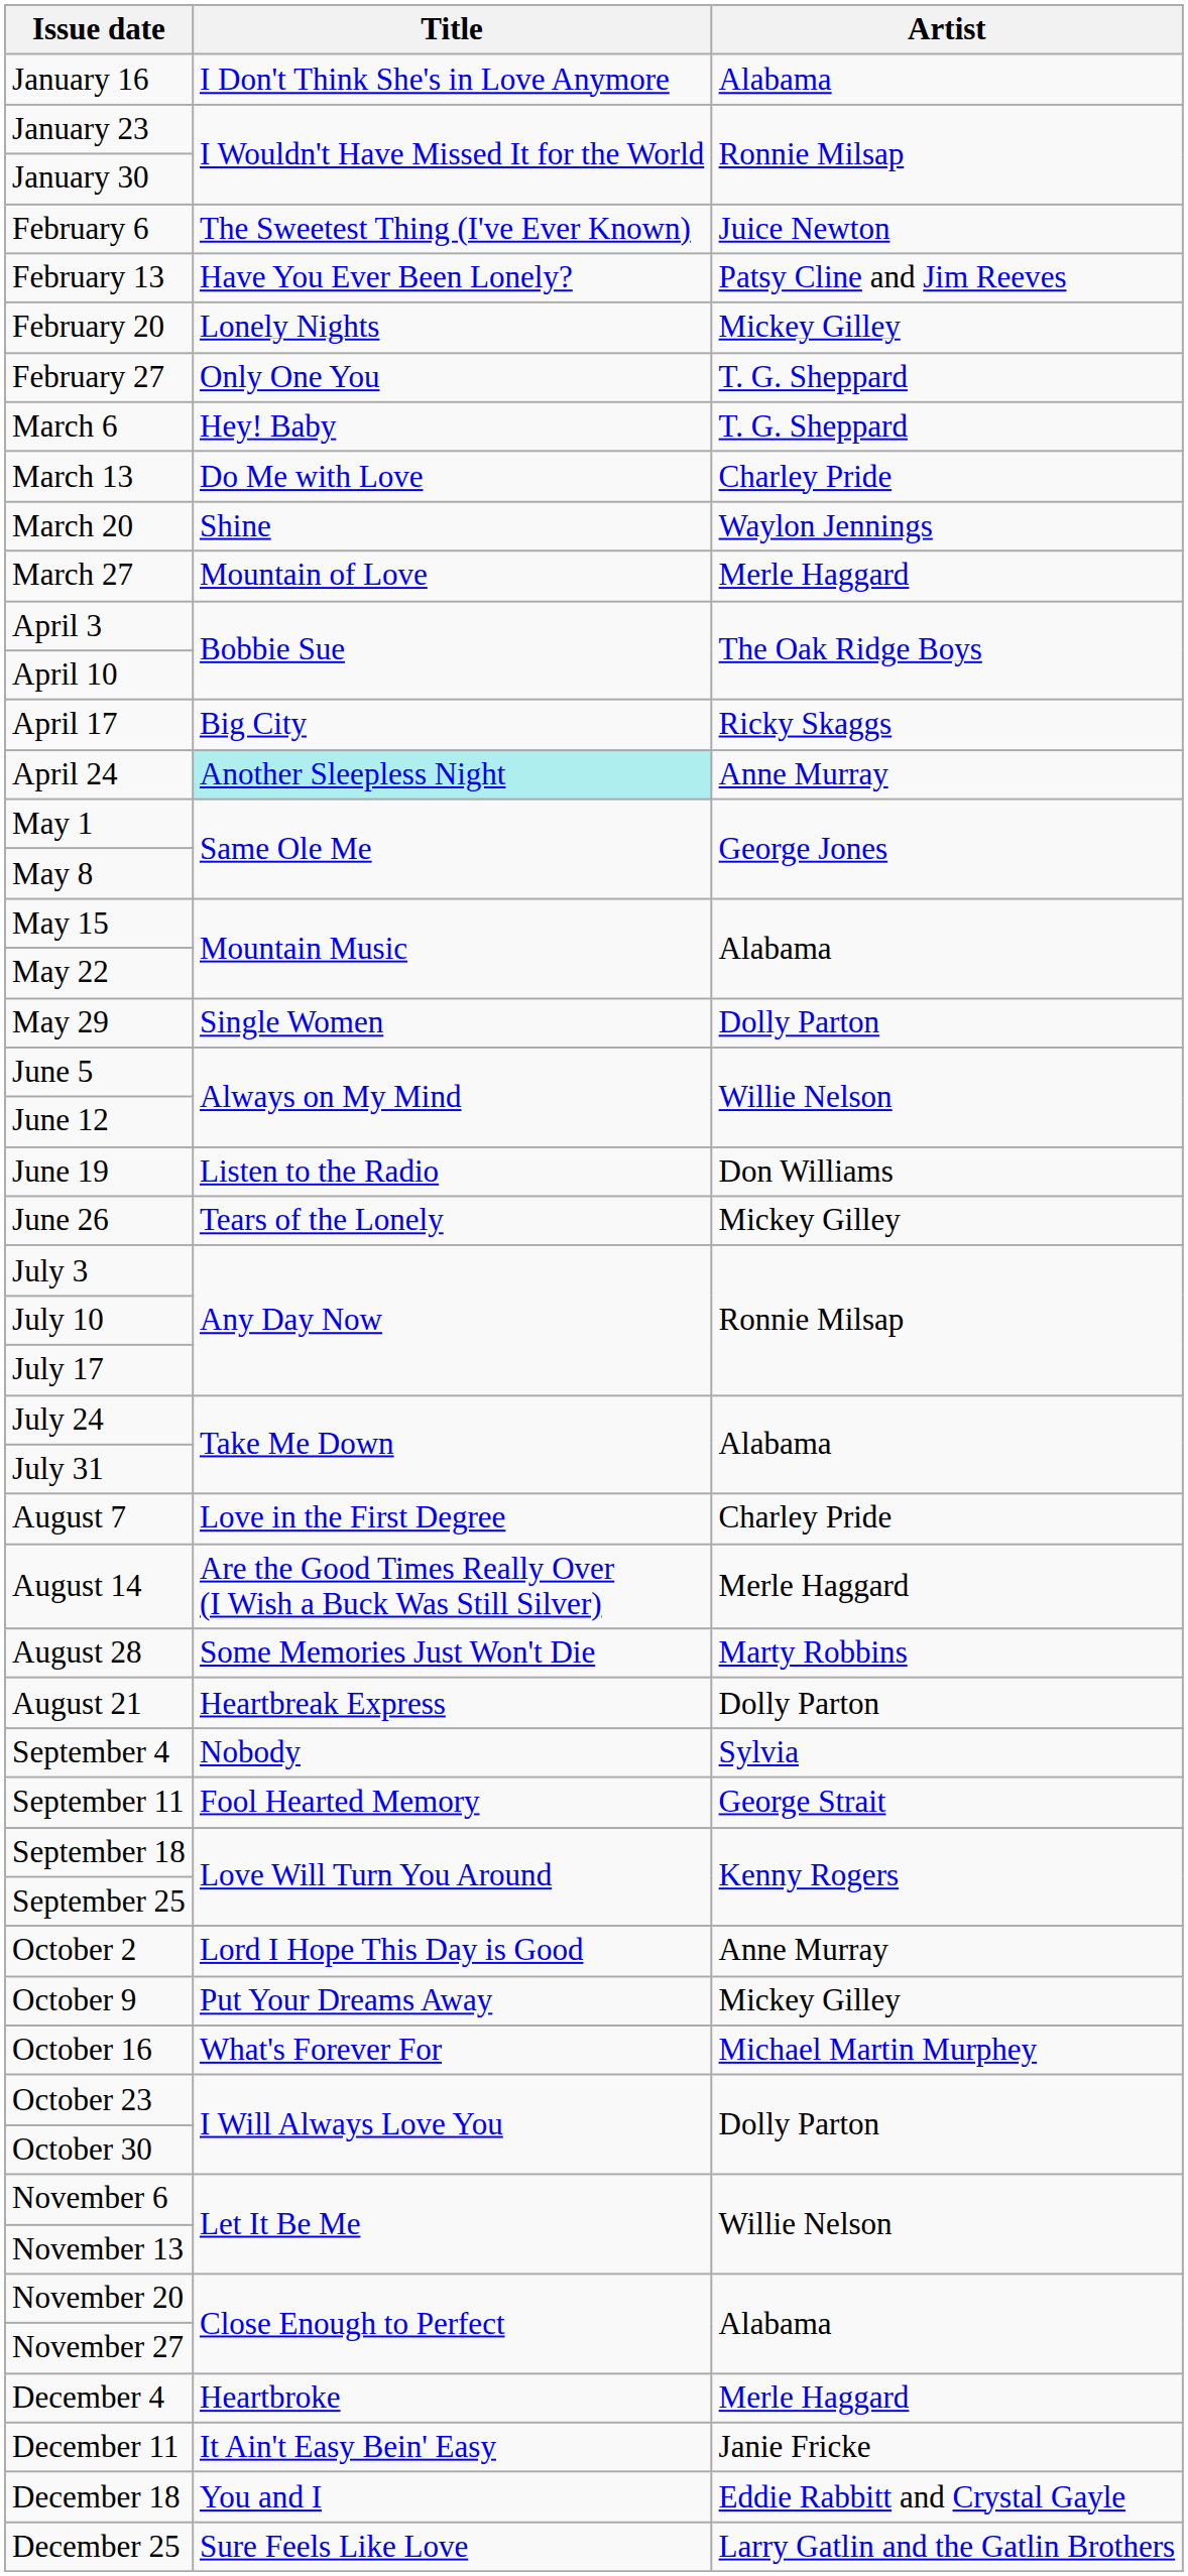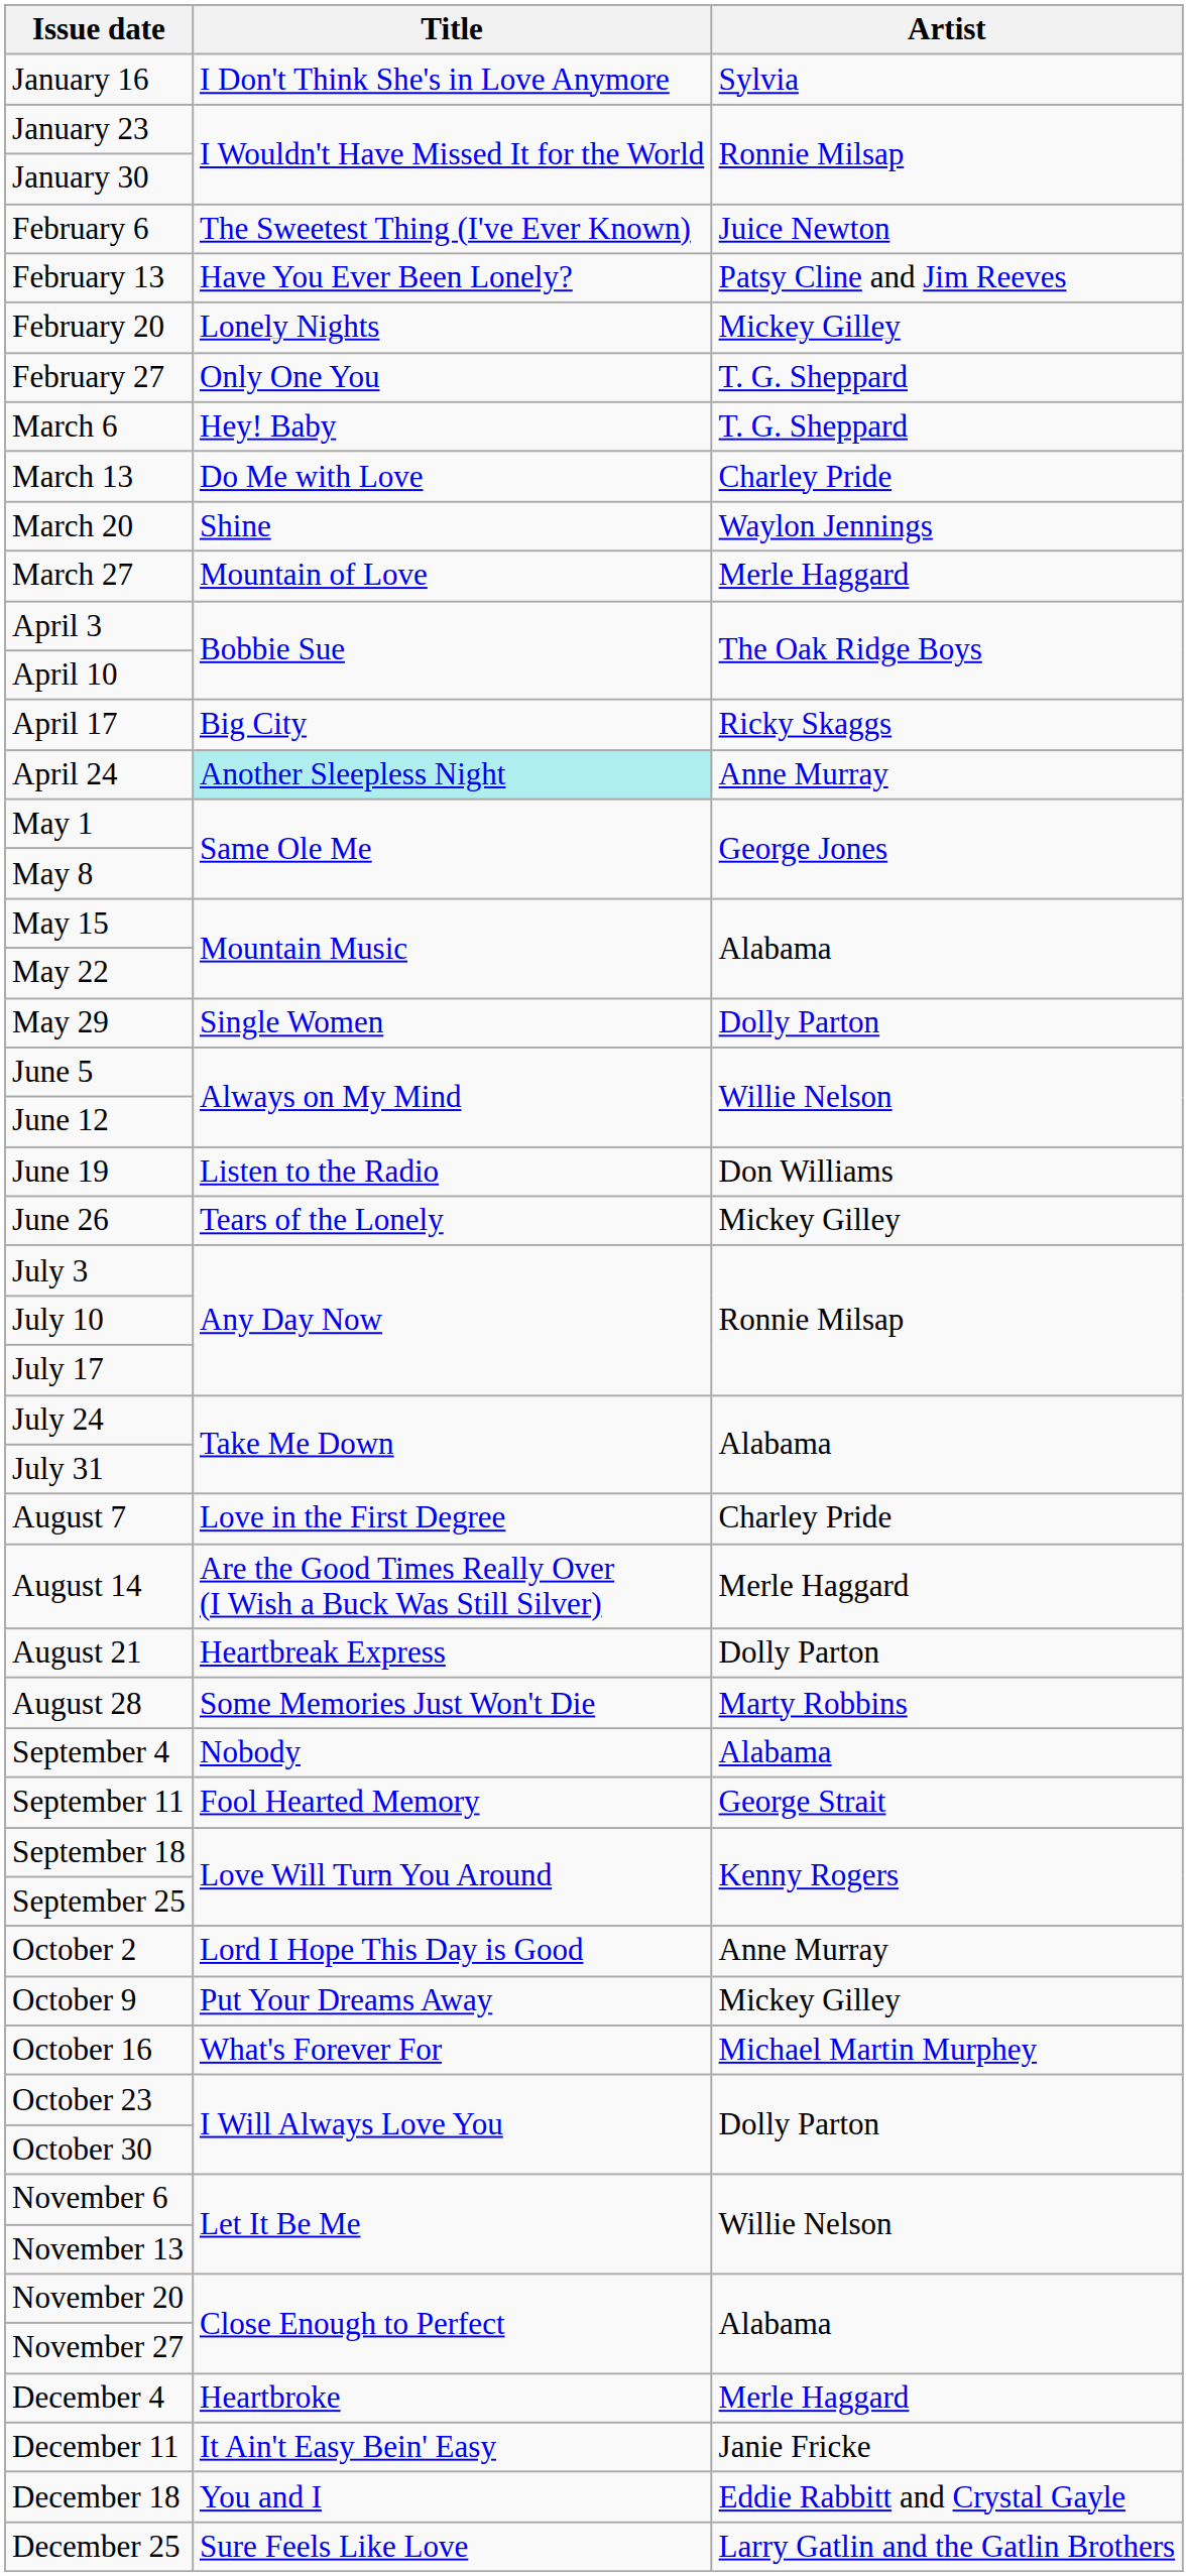 <table class="wikitable">
 <tr>
 <th>Issue date</th>
 <th>Title</th>
 <th>Artist</th>
 </tr>
 <tr>
 <td>January 16</td>
 <td><a href='#'>I Don't Think She's in Love Anymore</a></td>
-<td><a href='#'>Alabama</a></td>
+<td><a href='#'>Sylvia</a></td>
 </tr>
 <tr>
 <td>January 23</td>
 <td rowspan=2><a href='#'>I Wouldn't Have Missed It for the World</a></td>
 <td rowspan=2><a href='#'>Ronnie Milsap</a></td>
 </tr>
 <tr>
 <td>January 30</td>
 </tr>
 <tr>
 <td>February 6</td>
 <td><a href='#'>The Sweetest Thing (I've Ever Known)</a></td>
 <td><a href='#'>Juice Newton</a></td>
 </tr>
 <tr>
 <td>February 13</td>
 <td><a href='#'>Have You Ever Been Lonely?</a></td>
 <td><a href='#'>Patsy Cline</a> and <a href='#'>Jim Reeves</a></td>
 </tr>
 <tr>
 <td>February 20</td>
 <td><a href='#'>Lonely Nights</a></td>
 <td><a href='#'>Mickey Gilley</a></td>
 </tr>
 <tr>
 <td>February 27</td>
 <td><a href='#'>Only One You</a></td>
 <td><a href='#'>T. G. Sheppard</a></td>
 </tr>
 <tr>
 <td>March 6</td>
 <td><a href='#'>Hey! Baby</a></td>
 <td><a href='#'>T. G. Sheppard</a></td>
 </tr>
 <tr>
 <td>March 13</td>
 <td><a href='#'>Do Me with Love</a></td>
 <td><a href='#'>Charley Pride</a></td>
 </tr>
 <tr>
 <td>March 20</td>
 <td><a href='#'>Shine</a></td>
 <td><a href='#'>Waylon Jennings</a></td>
 </tr>
 <tr>
 <td>March 27</td>
 <td><a href='#'>Mountain of Love</a></td>
 <td><a href='#'>Merle Haggard</a></td>
 </tr>
 <tr>
 <td>April 3</td>
 <td rowspan=2><a href='#'>Bobbie Sue</a></td>
 <td rowspan=2><a href='#'>The Oak Ridge Boys</a></td>
 </tr>
 <tr>
 <td>April 10</td>
 </tr>
 <tr>
 <td>April 17</td>
 <td><a href='#'>Big City</a></td>
 <td><a href='#'>Ricky Skaggs</a></td>
 </tr>
 <tr>
 <td>April 24</td>
 <td style="background: paleturquoise;"><a href='#'>Another Sleepless Night</a></td>
 <td><a href='#'>Anne Murray</a></td>
 </tr>
 <tr>
 <td>May 1</td>
 <td rowspan=2><a href='#'>Same Ole Me</a></td>
 <td rowspan=2><a href='#'>George Jones</a></td>
 </tr>
 <tr>
 <td>May 8</td>
 </tr>
 <tr>
 <td>May 15</td>
 <td rowspan=2><a href='#'>Mountain Music</a></td>
 <td rowspan=2>Alabama</td>
 </tr>
 <tr>
 <td>May 22</td>
 </tr>
 <tr>
 <td>May 29</td>
 <td><a href='#'>Single Women</a></td>
 <td><a href='#'>Dolly Parton</a></td>
 </tr>
 <tr>
 <td>June 5</td>
 <td rowspan=2><a href='#'>Always on My Mind</a></td>
 <td rowspan=2><a href='#'>Willie Nelson</a></td>
 </tr>
 <tr>
 <td>June 12</td>
 </tr>
 <tr>
 <td>June 19</td>
 <td><a href='#'>Listen to the Radio</a></td>
 <td>Don Williams</td>
 </tr>
 <tr>
 <td>June 26</td>
 <td><a href='#'>Tears of the Lonely</a></td>
 <td>Mickey Gilley</td>
 </tr>
 <tr>
 <td>July 3</td>
 <td rowspan=3><a href='#'>Any Day Now</a></td>
 <td rowspan=3>Ronnie Milsap</td>
 </tr>
 <tr>
 <td>July 10</td>
 </tr>
 <tr>
 <td>July 17</td>
 </tr>
 <tr>
 <td>July 24</td>
 <td rowspan=2><a href='#'>Take Me Down</a></td>
 <td rowspan=2>Alabama</td>
 </tr>
 <tr>
 <td>July 31</td>
 </tr>
 <tr>
 <td>August 7</td>
 <td><a href='#'>Love in the First Degree</a></td>
 <td>Charley Pride</td>
 </tr>
 <tr>
 <td>August 14</td>
 <td><a href='#'>Are the Good Times Really Over<br>(I Wish a Buck Was Still Silver)</a></td>
 <td>Merle Haggard</td>
 </tr>
 <tr>
+<td>August 21</td>
+<td><a href='#'>Heartbreak Express</a></td>
+<td>Dolly Parton</td>
+</tr>
+<tr>
 <td>August 28</td>
 <td><a href='#'>Some Memories Just Won't Die</a></td>
 <td><a href='#'>Marty Robbins</a></td>
 </tr>
 <tr>
-<td>August 21</td>
-<td><a href='#'>Heartbreak Express</a></td>
-<td>Dolly Parton</td>
-</tr>
-<tr>
 <td>September 4</td>
 <td><a href='#'>Nobody</a></td>
-<td><a href='#'>Sylvia</a></td>
+<td><a href='#'>Alabama</a></td>
 </tr>
 <tr>
 <td>September 11</td>
 <td><a href='#'>Fool Hearted Memory</a></td>
 <td><a href='#'>George Strait</a></td>
 </tr>
 <tr>
 <td>September 18</td>
 <td rowspan=2><a href='#'>Love Will Turn You Around</a></td>
 <td rowspan=2><a href='#'>Kenny Rogers</a></td>
 </tr>
 <tr>
 <td>September 25</td>
 </tr>
 <tr>
 <td>October 2</td>
 <td><a href='#'>Lord I Hope This Day is Good</a></td>
 <td>Anne Murray</td>
 </tr>
 <tr>
 <td>October 9</td>
 <td><a href='#'>Put Your Dreams Away</a></td>
 <td>Mickey Gilley</td>
 </tr>
 <tr>
 <td>October 16</td>
 <td><a href='#'>What's Forever For</a></td>
 <td><a href='#'>Michael Martin Murphey</a></td>
 </tr>
 <tr>
 <td>October 23</td>
 <td rowspan=2><a href='#'>I Will Always Love You</a></td>
 <td rowspan=2>Dolly Parton</td>
 </tr>
 <tr>
 <td>October 30</td>
 </tr>
 <tr>
 <td>November 6</td>
 <td rowspan=2><a href='#'>Let It Be Me</a></td>
 <td rowspan=2>Willie Nelson</td>
 </tr>
 <tr>
 <td>November 13</td>
 </tr>
 <tr>
 <td>November 20</td>
 <td rowspan=2><a href='#'>Close Enough to Perfect</a></td>
 <td rowspan=2>Alabama</td>
 </tr>
 <tr>
 <td>November 27</td>
 </tr>
 <tr>
 <td>December 4</td>
 <td><a href='#'>Heartbroke</a></td>
 <td><a href='#'>Merle Haggard</a></td>
 </tr>
 <tr>
 <td>December 11</td>
 <td><a href='#'>It Ain't Easy Bein' Easy</a></td>
 <td>Janie Fricke</td>
 </tr>
 <tr>
 <td>December 18</td>
 <td><a href='#'>You and I</a></td>
 <td><a href='#'>Eddie Rabbitt</a> and <a href='#'>Crystal Gayle</a></td>
 </tr>
 <tr>
 <td>December 25</td>
 <td><a href='#'>Sure Feels Like Love</a></td>
 <td><a href='#'>Larry Gatlin and the Gatlin Brothers</a></td>
 </tr>
 </table>
